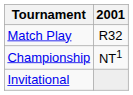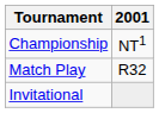 <table class="wikitable" style="text-align:center;">
 <tr>
 <th>Tournament</th>
 <th>2001</th>
 </tr>
 <tr>
+<td align="left"><a href='#'>Championship</a></td>
+<td>NT<sup>1</sup></td>
+</tr>
+<tr>
 <td align="left"><a href='#'>Match Play</a></td>
 <td>R32</td>
-</tr>
-<tr>
-<td align="left"><a href='#'>Championship</a></td>
-<td>NT<sup>1</sup></td>
 </tr>
 <tr>
 <td align="left"><a href='#'>Invitational</a></td>
 <td style="background:#eeeeee;"></td>
 </tr>
 </table>
